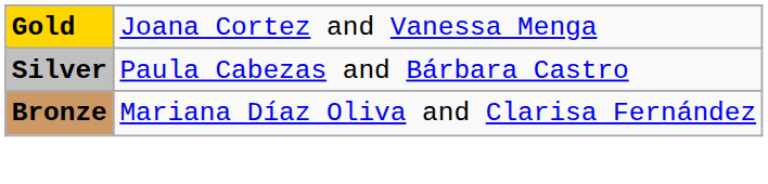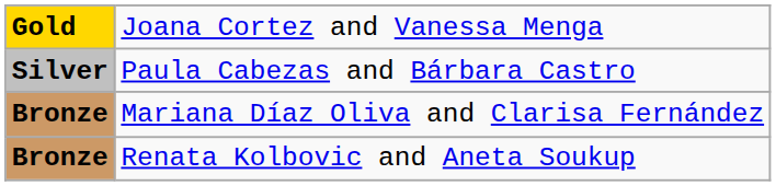 <table class="wikitable">
 <tr>
 <td bgcolor="gold"><strong>Gold</strong></td>
 <td> <a href='#'>Joana Cortez</a> and <a href='#'>Vanessa Menga</a></td>
 </tr>
 <tr>
 <td bgcolor="silver"><strong>Silver</strong></td>
 <td> <a href='#'>Paula Cabezas</a> and <a href='#'>Bárbara Castro</a></td>
 </tr>
 <tr>
 <td bgcolor="CC9966"><strong>Bronze</strong></td>
 <td> <a href='#'>Mariana Díaz Oliva</a> and <a href='#'>Clarisa Fernández</a></td>
 </tr>
+<tr>
+<td bgcolor="CC9966"><strong>Bronze</strong></td>
+<td> <a href='#'>Renata Kolbovic</a> and <a href='#'>Aneta Soukup</a></td>
+</tr>
 </table>
